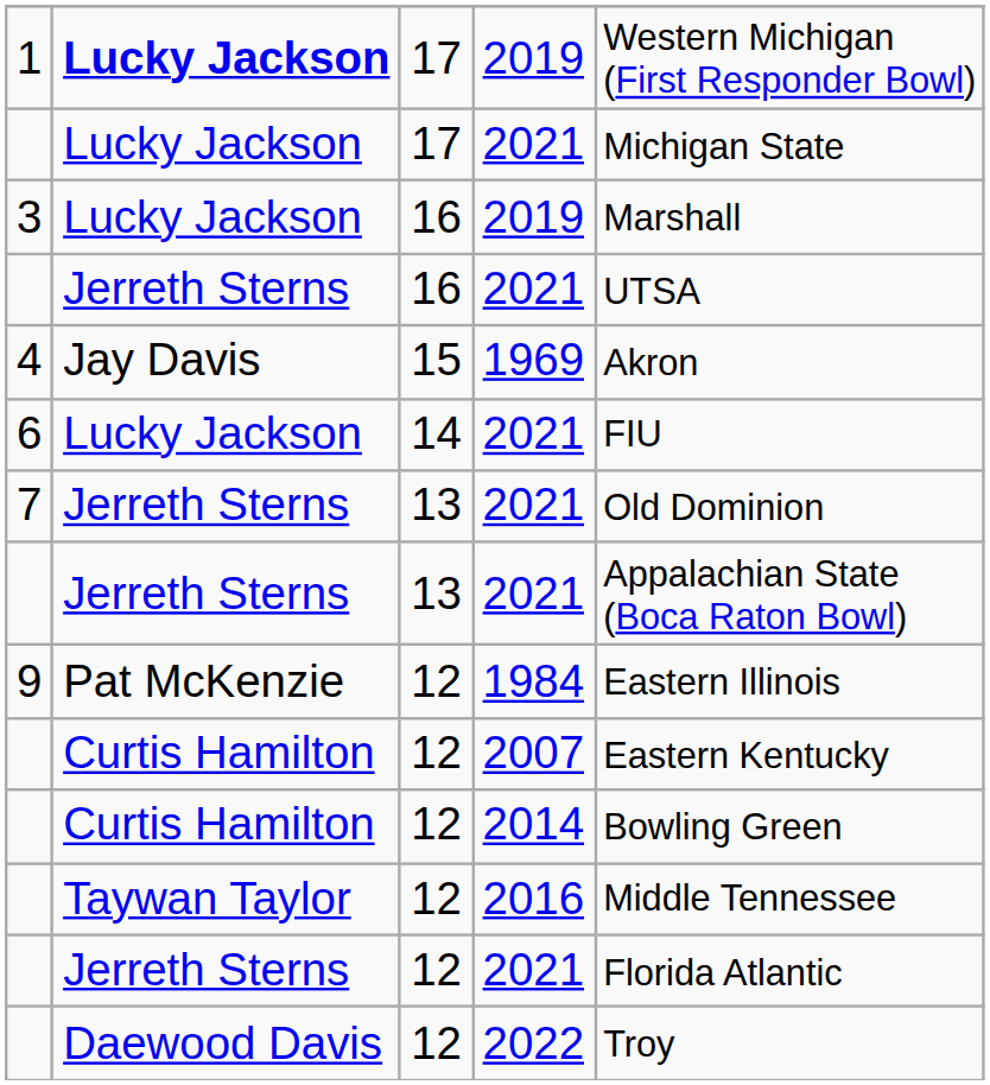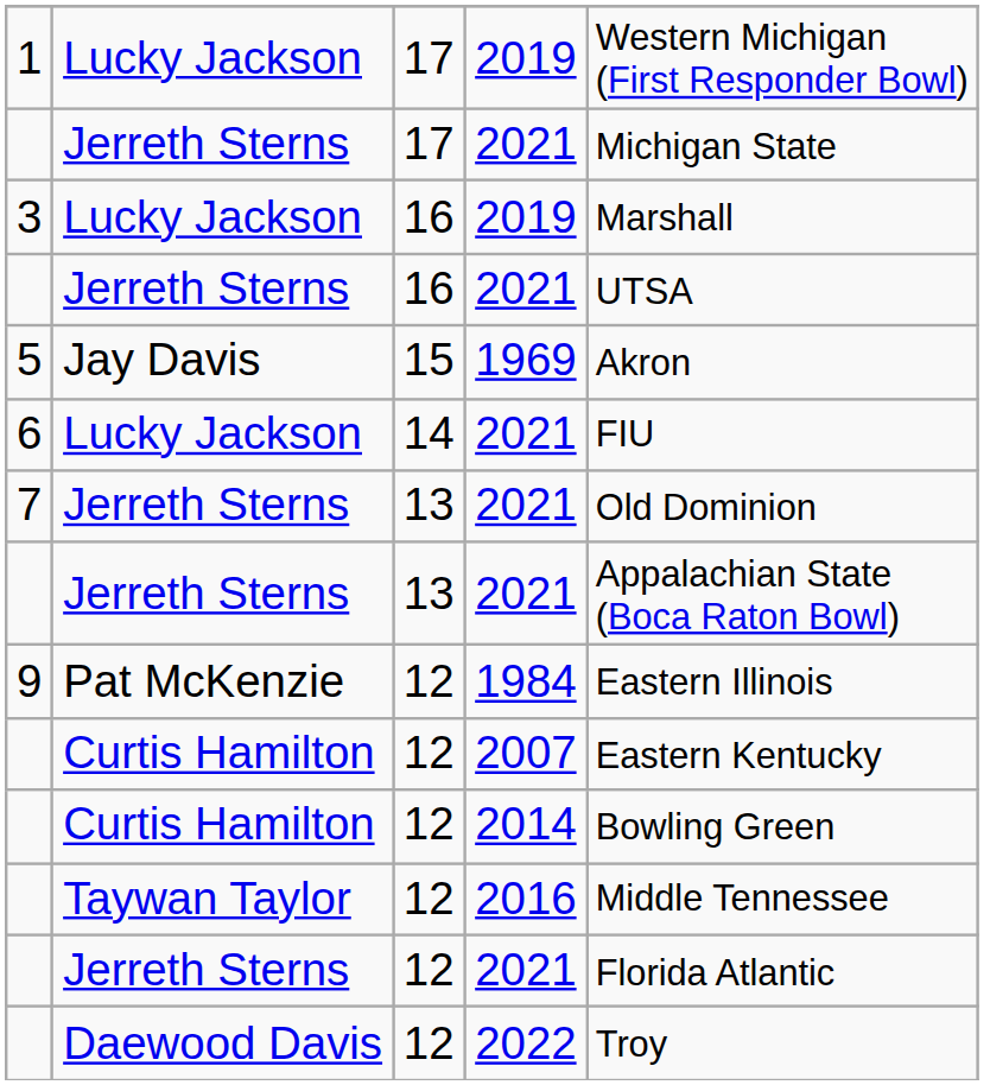 <table class="wikitable">
 <tr>
 </tr>
 <tr>
 <td>1</td>
-<td><strong><a href='#'>Lucky Jackson</a></strong></td>
+<td><a href='#'>Lucky Jackson</a></td>
 <td>17</td>
 <td><a href='#'>2019</a></td>
 <td style="font-size:80%;">Western Michigan <br>(<a href='#'>First Responder Bowl</a>)</td>
 </tr>
 <tr>
 <td></td>
-<td><a href='#'>Lucky Jackson</a></td>
+<td><a href='#'>Jerreth Sterns</a></td>
 <td>17</td>
 <td><a href='#'>2021</a></td>
 <td style="font-size:80%;">Michigan State</td>
 </tr>
 <tr>
 <td>3</td>
 <td><a href='#'>Lucky Jackson</a></td>
 <td>16</td>
 <td><a href='#'>2019</a></td>
 <td style="font-size:80%;">Marshall</td>
 </tr>
 <tr>
 <td></td>
 <td><a href='#'>Jerreth Sterns</a></td>
 <td>16</td>
 <td><a href='#'>2021</a></td>
 <td style="font-size:80%;">UTSA</td>
 </tr>
 <tr>
-<td>4</td>
+<td>5</td>
 <td>Jay Davis</td>
 <td>15</td>
 <td><a href='#'>1969</a></td>
 <td style="font-size:80%;">Akron</td>
 </tr>
 <tr>
 <td>6</td>
 <td><a href='#'>Lucky Jackson</a></td>
 <td>14</td>
 <td><a href='#'>2021</a></td>
 <td style="font-size:80%;">FIU</td>
 </tr>
 <tr>
 <td>7</td>
 <td><a href='#'>Jerreth Sterns</a></td>
 <td>13</td>
 <td><a href='#'>2021</a></td>
 <td style="font-size:80%;">Old Dominion</td>
 </tr>
 <tr>
 <td></td>
 <td><a href='#'>Jerreth Sterns</a></td>
 <td>13</td>
 <td><a href='#'>2021</a></td>
 <td style="font-size:80%;">Appalachian State<br>(<a href='#'>Boca Raton Bowl</a>)</td>
 </tr>
 <tr>
 <td>9</td>
 <td>Pat McKenzie</td>
 <td>12</td>
 <td><a href='#'>1984</a></td>
 <td style="font-size:80%;">Eastern Illinois</td>
 </tr>
 <tr>
 <td></td>
 <td><a href='#'>Curtis Hamilton</a></td>
 <td>12</td>
 <td><a href='#'>2007</a></td>
 <td style="font-size:80%;">Eastern Kentucky</td>
 </tr>
 <tr>
 <td></td>
 <td><a href='#'>Curtis Hamilton</a></td>
 <td>12</td>
 <td><a href='#'>2014</a></td>
 <td style="font-size:80%;">Bowling Green</td>
 </tr>
 <tr>
 <td></td>
 <td><a href='#'>Taywan Taylor</a></td>
 <td>12</td>
 <td><a href='#'>2016</a></td>
 <td style="font-size:80%;">Middle Tennessee</td>
 </tr>
 <tr>
 <td></td>
 <td><a href='#'>Jerreth Sterns</a></td>
 <td>12</td>
 <td><a href='#'>2021</a></td>
 <td style="font-size:80%;">Florida Atlantic</td>
 </tr>
 <tr>
 <td></td>
 <td><a href='#'>Daewood Davis</a></td>
 <td>12</td>
 <td><a href='#'>2022</a></td>
 <td style="font-size:80%;">Troy</td>
 </tr>
 </table>
